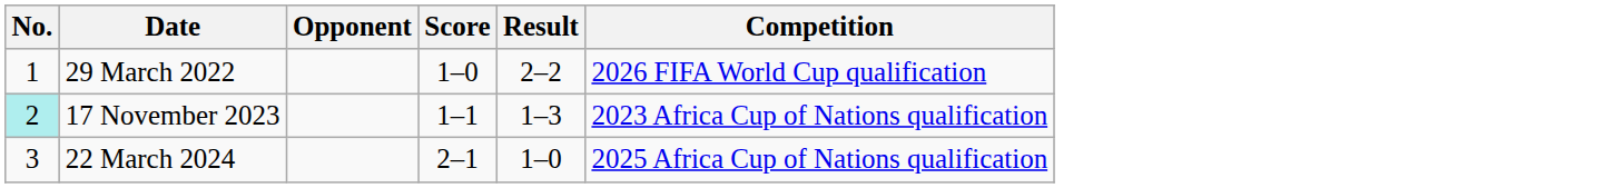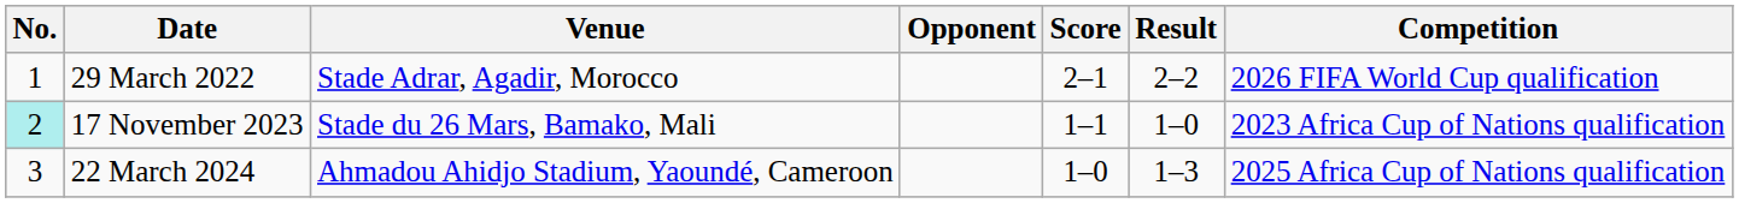 <table class="wikitable sortable">
 <tr>
 <th>No.</th>
 <th>Date</th>
+<th>Venue</th>
 <th>Opponent</th>
 <th>Score</th>
 <th>Result</th>
 <th>Competition</th>
 </tr>
 <tr>
 <td align="center">1</td>
 <td>29 March 2022</td>
+<td><a href='#'>Stade Adrar</a>, <a href='#'>Agadir</a>, Morocco</td>
 <td></td>
-<td align="center">1–0</td>
+<td align="center">2–1</td>
 <td align="center">2–2</td>
 <td><a href='#'>2026 FIFA World Cup qualification</a></td>
 </tr>
 <tr>
 <td align="center" style="background: paleturquoise;">2</td>
 <td>17 November 2023</td>
+<td><a href='#'>Stade du 26 Mars</a>, <a href='#'>Bamako</a>, Mali</td>
 <td></td>
 <td align="center">1–1</td>
-<td align="center">1–3</td>
+<td align="center">1–0</td>
 <td><a href='#'>2023 Africa Cup of Nations qualification</a></td>
 </tr>
 <tr>
 <td align="center">3</td>
 <td>22 March 2024</td>
+<td><a href='#'>Ahmadou Ahidjo Stadium</a>, <a href='#'>Yaoundé</a>, Cameroon</td>
 <td></td>
-<td align="center">2–1</td>
 <td align="center">1–0</td>
+<td align="center">1–3</td>
 <td><a href='#'>2025 Africa Cup of Nations qualification</a></td>
 </tr>
 </table>
